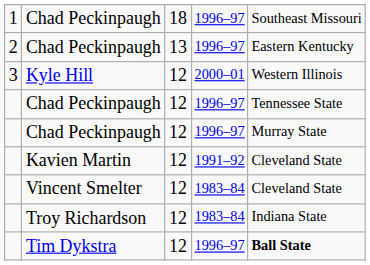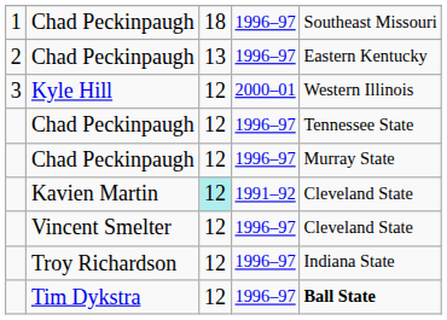 <table class="wikitable">
 <tr>
 </tr>
 <tr>
 <td>1</td>
 <td>Chad Peckinpaugh</td>
 <td>18</td>
 <td style="font-size:80%;"><a href='#'>1996–97</a></td>
 <td style="font-size:80%;">Southeast Missouri</td>
 </tr>
 <tr>
 <td>2</td>
 <td>Chad Peckinpaugh</td>
 <td>13</td>
 <td style="font-size:80%;"><a href='#'>1996–97</a></td>
 <td style="font-size:80%;">Eastern Kentucky</td>
 </tr>
 <tr>
 <td>3</td>
 <td><a href='#'>Kyle Hill</a></td>
 <td>12</td>
 <td style="font-size:80%;"><a href='#'>2000–01</a></td>
 <td style="font-size:80%;">Western Illinois</td>
 </tr>
 <tr>
 <td></td>
 <td>Chad Peckinpaugh</td>
 <td>12</td>
 <td style="font-size:80%;"><a href='#'>1996–97</a></td>
 <td style="font-size:80%;">Tennessee State</td>
 </tr>
 <tr>
 <td></td>
 <td>Chad Peckinpaugh</td>
 <td>12</td>
 <td style="font-size:80%;"><a href='#'>1996–97</a></td>
 <td style="font-size:80%;">Murray State</td>
 </tr>
 <tr>
 <td></td>
 <td>Kavien Martin</td>
-<td>12</td>
+<td style="background: paleturquoise;">12</td>
 <td style="font-size:80%;"><a href='#'>1991–92</a></td>
 <td style="font-size:80%;">Cleveland State</td>
 </tr>
 <tr>
 <td></td>
 <td>Vincent Smelter</td>
 <td>12</td>
-<td style="font-size:80%;"><a href='#'>1983–84</a></td>
+<td style="font-size:80%;"><a href='#'>1996–97</a></td>
 <td style="font-size:80%;">Cleveland State</td>
 </tr>
 <tr>
 <td></td>
 <td>Troy Richardson</td>
 <td>12</td>
-<td style="font-size:80%;"><a href='#'>1983–84</a></td>
+<td style="font-size:80%;"><a href='#'>1996–97</a></td>
 <td style="font-size:80%;">Indiana State</td>
 </tr>
 <tr>
 <td></td>
 <td><a href='#'>Tim Dykstra</a></td>
 <td>12</td>
 <td style="font-size:80%;"><a href='#'>1996–97</a></td>
 <td style="font-size:80%;"><strong>Ball State</strong></td>
 </tr>
 </table>
